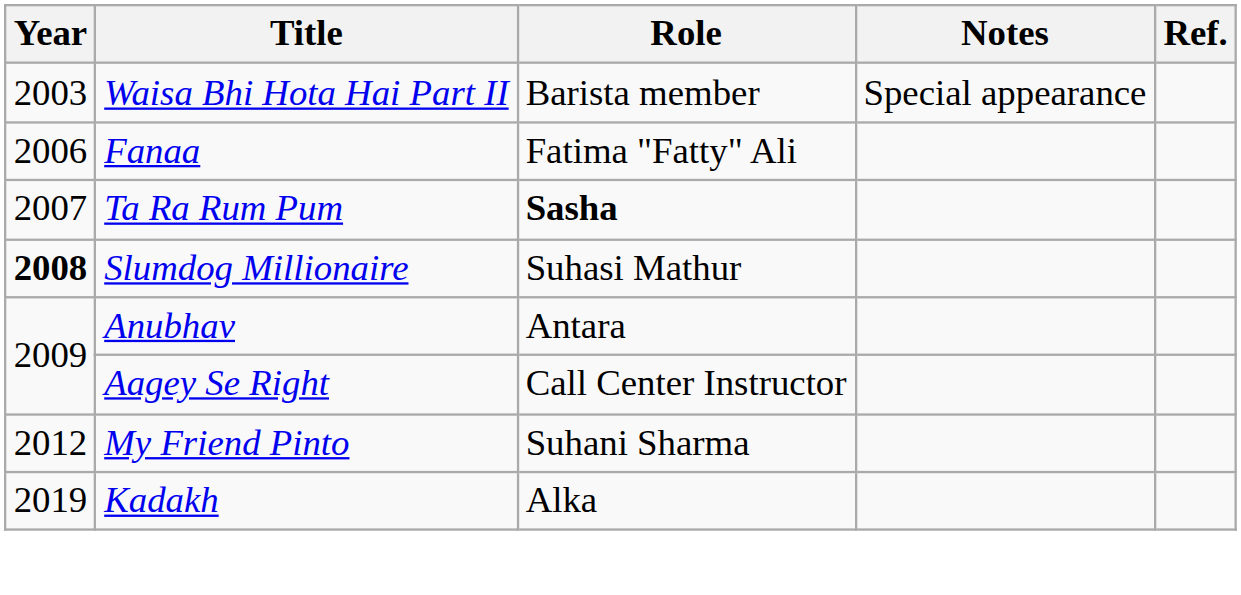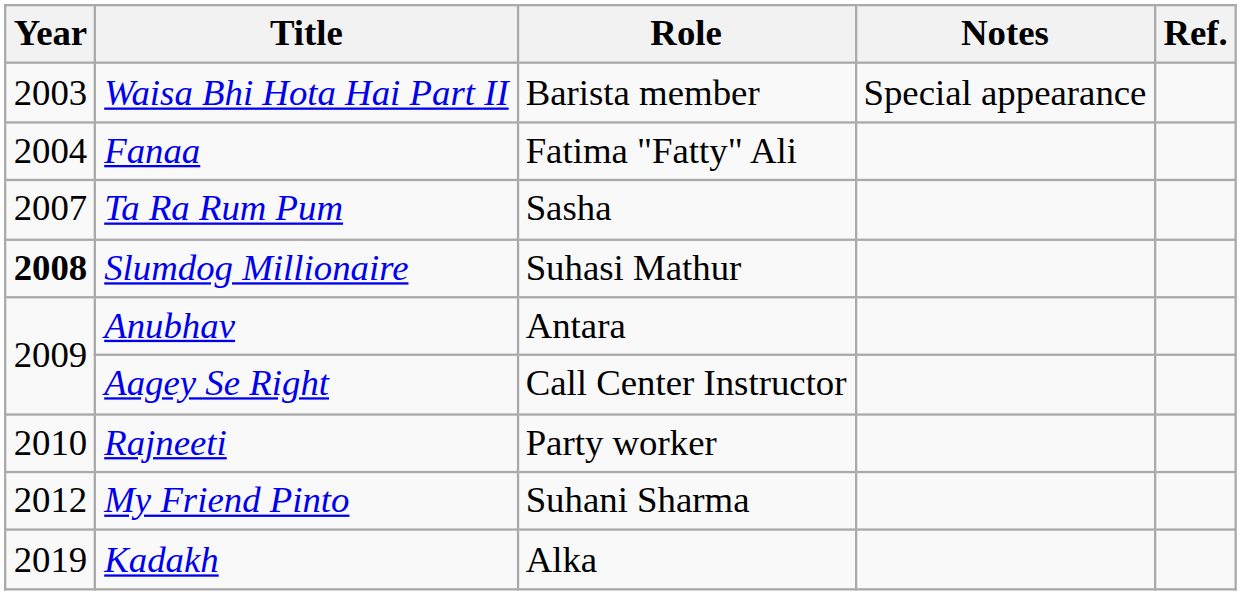 <table class="wikitable sortable">
 <tr>
 <th>Year</th>
 <th>Title</th>
 <th>Role</th>
 <th class="unsortable">Notes</th>
 <th class="unsortable">Ref.</th>
 </tr>
 <tr>
 <td>2003</td>
 <td><em><a href='#'>Waisa Bhi Hota Hai Part II</a></em></td>
 <td>Barista member</td>
 <td>Special appearance</td>
 <td></td>
 </tr>
 <tr>
-<td>2006</td>
+<td>2004</td>
 <td><em><a href='#'>Fanaa</a></em></td>
 <td>Fatima "Fatty" Ali</td>
 <td></td>
 <td></td>
 </tr>
 <tr>
 <td>2007</td>
 <td><em><a href='#'>Ta Ra Rum Pum</a></em></td>
-<td><strong>Sasha</strong></td>
+<td>Sasha</td>
 <td></td>
 <td></td>
 </tr>
 <tr>
 <td><strong>2008</strong></td>
 <td><em><a href='#'>Slumdog Millionaire</a></em></td>
 <td>Suhasi Mathur</td>
 <td></td>
 <td></td>
 </tr>
 <tr>
 <td rowspan="2">2009</td>
 <td><em><a href='#'>Anubhav</a></em></td>
 <td>Antara</td>
 <td></td>
 <td></td>
 </tr>
 <tr>
 <td><em><a href='#'>Aagey Se Right</a></em></td>
 <td>Call Center Instructor</td>
 <td></td>
 <td></td>
 </tr>
 <tr>
+<td>2010</td>
+<td><em><a href='#'>Rajneeti</a></em></td>
+<td>Party worker</td>
+<td></td>
+<td></td>
+</tr>
+<tr>
 <td>2012</td>
 <td><em><a href='#'>My Friend Pinto</a></em></td>
 <td>Suhani Sharma</td>
 <td></td>
 <td></td>
 </tr>
 <tr>
 <td>2019</td>
 <td><em><a href='#'>Kadakh</a></em></td>
 <td>Alka</td>
 <td></td>
 <td></td>
 </tr>
 </table>
